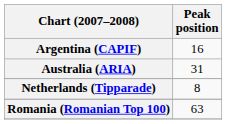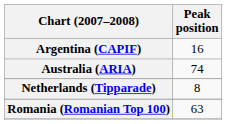 <table class="wikitable sortable plainrowheaders" style="text-align:center">
 <tr>
 <th scope="col">Chart (2007–2008)</th>
 <th scope="col">Peak<br>position</th>
 </tr>
 <tr>
 <th scope="row">Argentina (<a href='#'>CAPIF</a>)</th>
 <td>16</td>
 </tr>
 <tr>
 <th scope="row">Australia (<a href='#'>ARIA</a>)</th>
-<td>31</td>
+<td>74</td>
 </tr>
 <tr>
 </tr>
 <tr>
 </tr>
 <tr>
 </tr>
 <tr>
 </tr>
 <tr>
 </tr>
 <tr>
 </tr>
 <tr>
 </tr>
 <tr>
 </tr>
 <tr>
 <th scope="row">Netherlands (<a href='#'>Tipparade</a>)</th>
 <td>8</td>
 </tr>
 <tr>
 </tr>
 <tr>
 <th scope="row">Romania (<a href='#'>Romanian Top 100</a>)</th>
 <td>63</td>
 </tr>
 <tr>
 </tr>
 <tr>
 </tr>
 <tr>
 </tr>
 <tr>
 </tr>
 <tr>
 </tr>
 <tr>
 </tr>
 </table>
